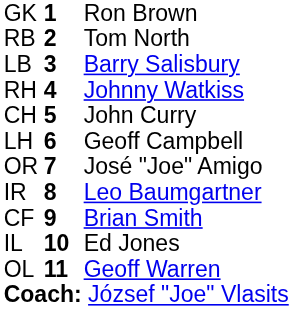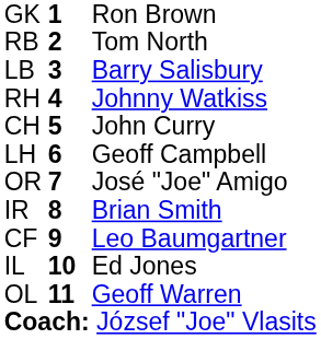 <table cellspacing="0" cellpadding="0" style="font-size:90%;margin:auto">
 <tr>
 <th width=25></th>
 <th width=25></th>
 </tr>
 <tr>
 <td>GK</td>
 <td><strong>1</strong></td>
 <td> Ron Brown</td>
 </tr>
 <tr>
 <td>RB</td>
 <td><strong>2</strong></td>
 <td> Tom North</td>
 </tr>
 <tr>
 <td>LB</td>
 <td><strong>3</strong></td>
 <td> <a href='#'>Barry Salisbury</a></td>
 </tr>
 <tr>
 <td>RH</td>
 <td><strong>4</strong></td>
 <td> <a href='#'>Johnny Watkiss</a></td>
 </tr>
 <tr>
 <td>CH</td>
 <td><strong>5</strong></td>
 <td> John Curry</td>
 </tr>
 <tr>
 <td>LH</td>
 <td><strong>6</strong></td>
 <td> Geoff Campbell</td>
 </tr>
 <tr>
 <td>OR</td>
 <td><strong>7</strong></td>
 <td> José "Joe" Amigo</td>
 </tr>
 <tr>
 <td>IR</td>
 <td><strong>8</strong></td>
-<td> <a href='#'>Leo Baumgartner</a></td>
+<td> <a href='#'>Brian Smith</a></td>
 </tr>
 <tr>
 <td>CF</td>
 <td><strong>9</strong></td>
-<td> <a href='#'>Brian Smith</a></td>
+<td> <a href='#'>Leo Baumgartner</a></td>
 </tr>
 <tr>
 <td>IL</td>
 <td><strong>10</strong></td>
 <td> Ed Jones</td>
 </tr>
 <tr>
 <td>OL</td>
 <td><strong>11</strong></td>
 <td> <a href='#'>Geoff Warren</a></td>
 </tr>
 <tr>
 <td colspan=3><strong>Coach:</strong>  <a href='#'>József "Joe" Vlasits</a></td>
 </tr>
 <tr>
 <td colspan=4></td>
 </tr>
 </table>
